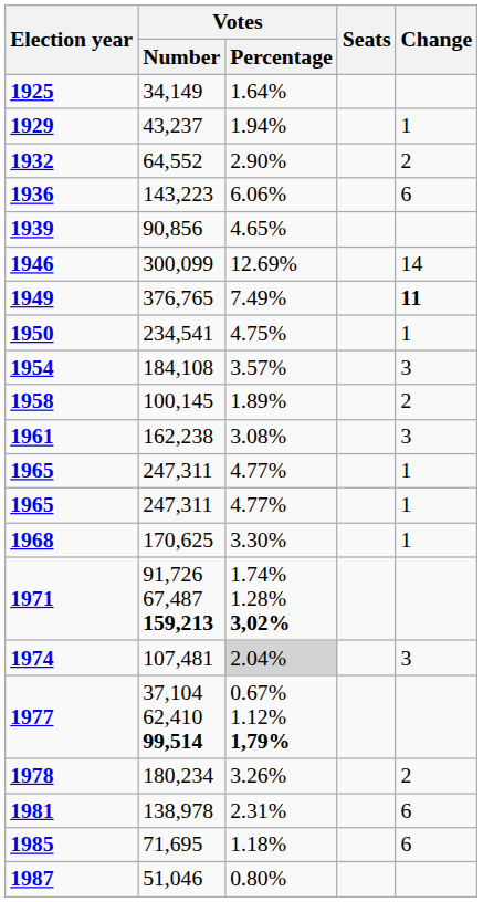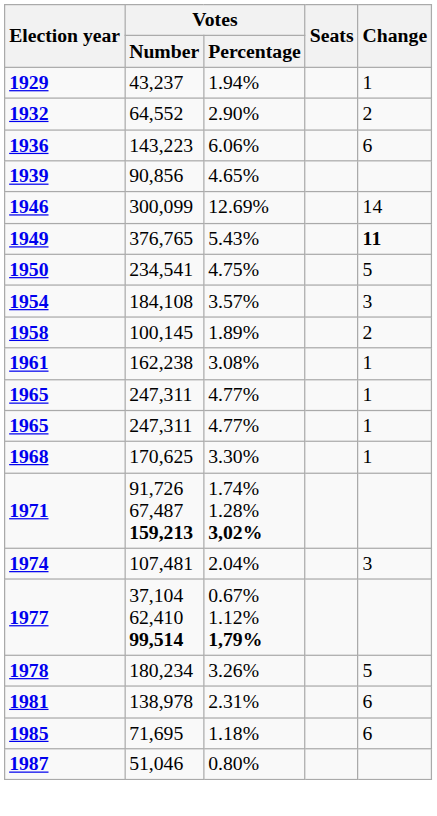 <table class="wikitable sortable">
 <tr>
 <th rowspan="2">Election year</th>
 <th colspan="2">Votes</th>
 <th rowspan="2">Seats</th>
 <th rowspan="2">Change</th>
 </tr>
 <tr>
 <th>Number</th>
 <th>Percentage</th>
-</tr>
-<tr>
-<td><a href='#'><strong>1925</strong></a></td>
-<td>34,149</td>
-<td>1.64%</td>
-<td></td>
-<td></td>
 </tr>
 <tr>
 <td><a href='#'><strong>1929</strong></a></td>
 <td>43,237</td>
 <td>1.94%</td>
 <td></td>
 <td> 1</td>
 </tr>
 <tr>
 <td><a href='#'><strong>1932</strong></a></td>
 <td>64,552</td>
 <td>2.90%</td>
 <td></td>
 <td> 2</td>
 </tr>
 <tr>
 <td><a href='#'><strong>1936</strong></a></td>
 <td>143,223</td>
 <td>6.06%</td>
 <td></td>
 <td> 6</td>
 </tr>
 <tr>
 <td><a href='#'><strong>1939</strong></a></td>
 <td>90,856</td>
 <td>4.65%</td>
 <td></td>
 <td></td>
 </tr>
 <tr>
 <td><a href='#'><strong>1946</strong></a></td>
 <td>300,099</td>
 <td>12.69%</td>
 <td></td>
 <td> 14</td>
 </tr>
 <tr>
 <td><a href='#'><strong>1949</strong></a></td>
 <td>376,765</td>
-<td>7.49%</td>
+<td>5.43%</td>
 <td></td>
 <td><strong> 11</strong></td>
 </tr>
 <tr>
 <td><a href='#'><strong>1950</strong></a></td>
 <td>234,541</td>
 <td>4.75%</td>
 <td></td>
-<td> 1</td>
+<td> 5</td>
 </tr>
 <tr>
 <td><a href='#'><strong>1954</strong></a></td>
 <td>184,108</td>
 <td>3.57%</td>
 <td></td>
 <td> 3</td>
 </tr>
 <tr>
 <td><a href='#'><strong>1958</strong></a></td>
 <td>100,145</td>
 <td>1.89%</td>
 <td></td>
 <td> 2</td>
 </tr>
 <tr>
 <td><a href='#'><strong>1961</strong></a></td>
 <td>162,238</td>
 <td>3.08%</td>
 <td></td>
-<td> 3</td>
+<td> 1</td>
 </tr>
 <tr>
 <td><a href='#'><strong>1965</strong></a></td>
 <td>247,311</td>
 <td>4.77%</td>
 <td></td>
 <td> 1</td>
 </tr>
 <tr>
 <td><a href='#'><strong>1965</strong></a></td>
 <td>247,311</td>
 <td>4.77%</td>
 <td></td>
 <td> 1</td>
 </tr>
 <tr>
 <td><a href='#'><strong>1968</strong></a></td>
 <td>170,625</td>
 <td>3.30%</td>
 <td></td>
 <td> 1</td>
 </tr>
 <tr>
 <td><a href='#'><strong>1971</strong></a></td>
 <td>91,726<br>67,487<br><strong>159,213</strong></td>
 <td>1.74%<br>1.28%<br><strong>3,02%</strong></td>
 <td><br><br><strong></strong></td>
 <td></td>
 </tr>
 <tr>
 <td><a href='#'><strong>1974</strong></a></td>
 <td>107,481</td>
-<td style="background: lightgrey;">2.04%</td>
+<td>2.04%</td>
 <td><strong></strong></td>
 <td> 3</td>
 </tr>
 <tr>
 <td><a href='#'><strong>1977</strong></a></td>
 <td>37,104<br>62,410<br><strong>99,514</strong></td>
 <td>0.67%<br>1.12%<br><strong>1,79%</strong></td>
 <td><br><br><strong></strong></td>
 <td></td>
 </tr>
 <tr>
 <td><a href='#'><strong>1978</strong></a></td>
 <td>180,234</td>
 <td>3.26%</td>
 <td></td>
-<td> 2</td>
+<td> 5</td>
 </tr>
 <tr>
 <td><a href='#'><strong>1981</strong></a></td>
 <td>138,978</td>
 <td>2.31%</td>
 <td></td>
 <td> 6</td>
 </tr>
 <tr>
 <td><a href='#'><strong>1985</strong></a></td>
 <td>71,695</td>
 <td>1.18%</td>
 <td></td>
 <td> 6</td>
 </tr>
 <tr>
 <td><a href='#'><strong>1987</strong></a></td>
 <td>51,046</td>
 <td>0.80%</td>
 <td></td>
 <td></td>
 </tr>
 </table>
